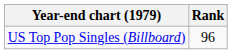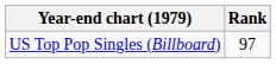 <table class="wikitable sortable">
 <tr>
 <th>Year-end chart (1979)</th>
 <th>Rank</th>
 </tr>
 <tr>
 <td><a href='#'>US Top Pop Singles (<em>Billboard</em>)</a></td>
-<td align="center">96</td>
+<td align="center">97</td>
 </tr>
 </table>
